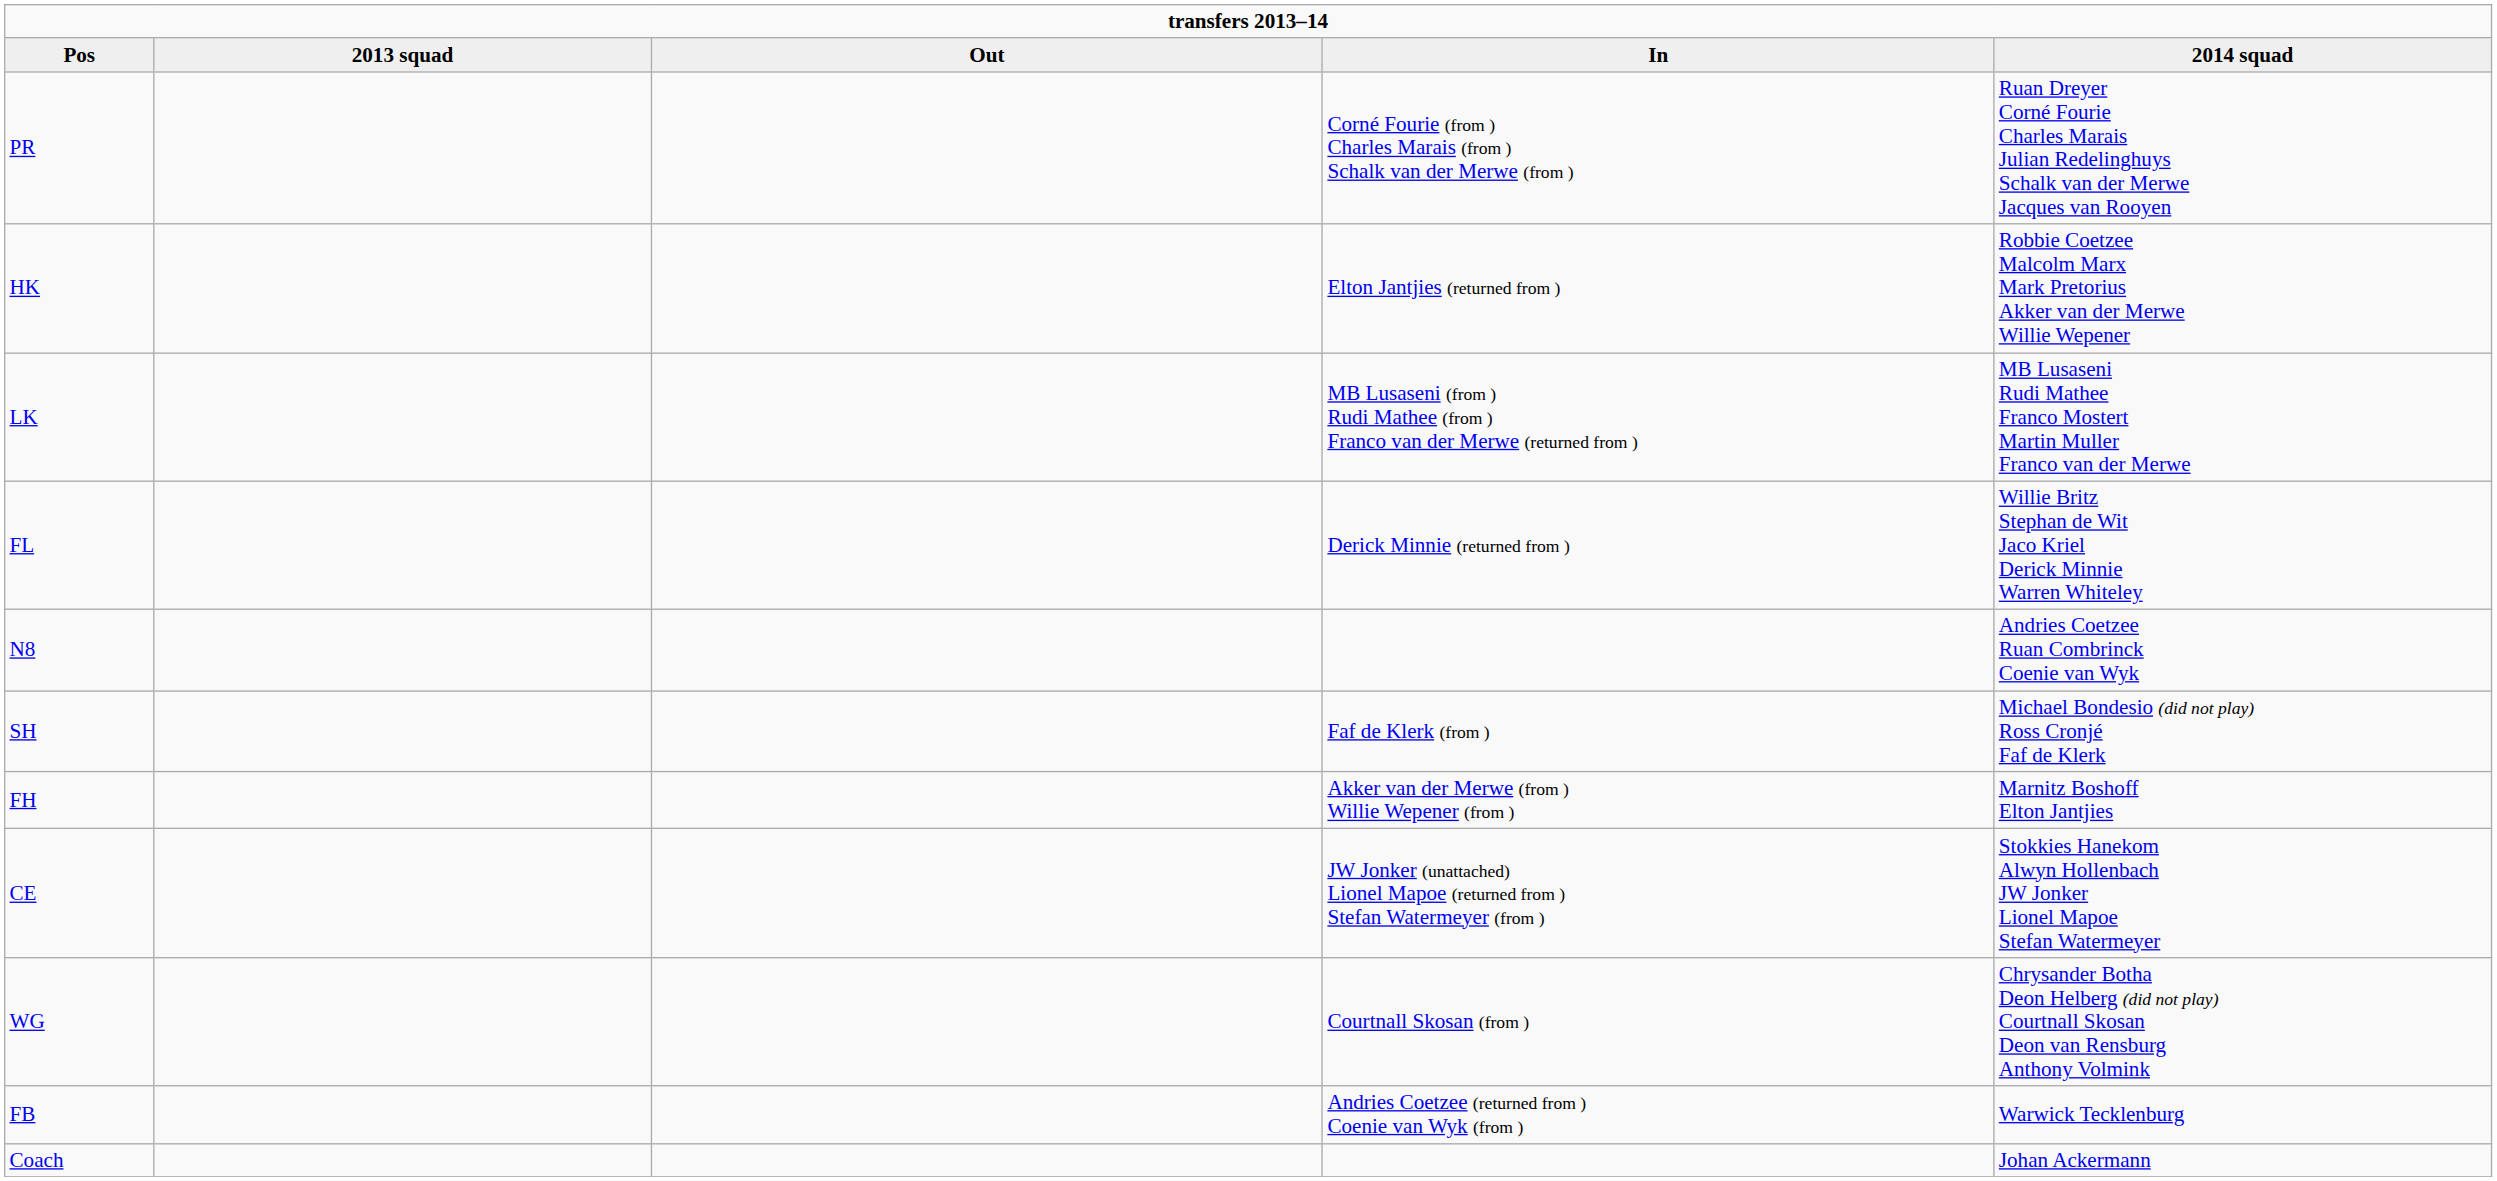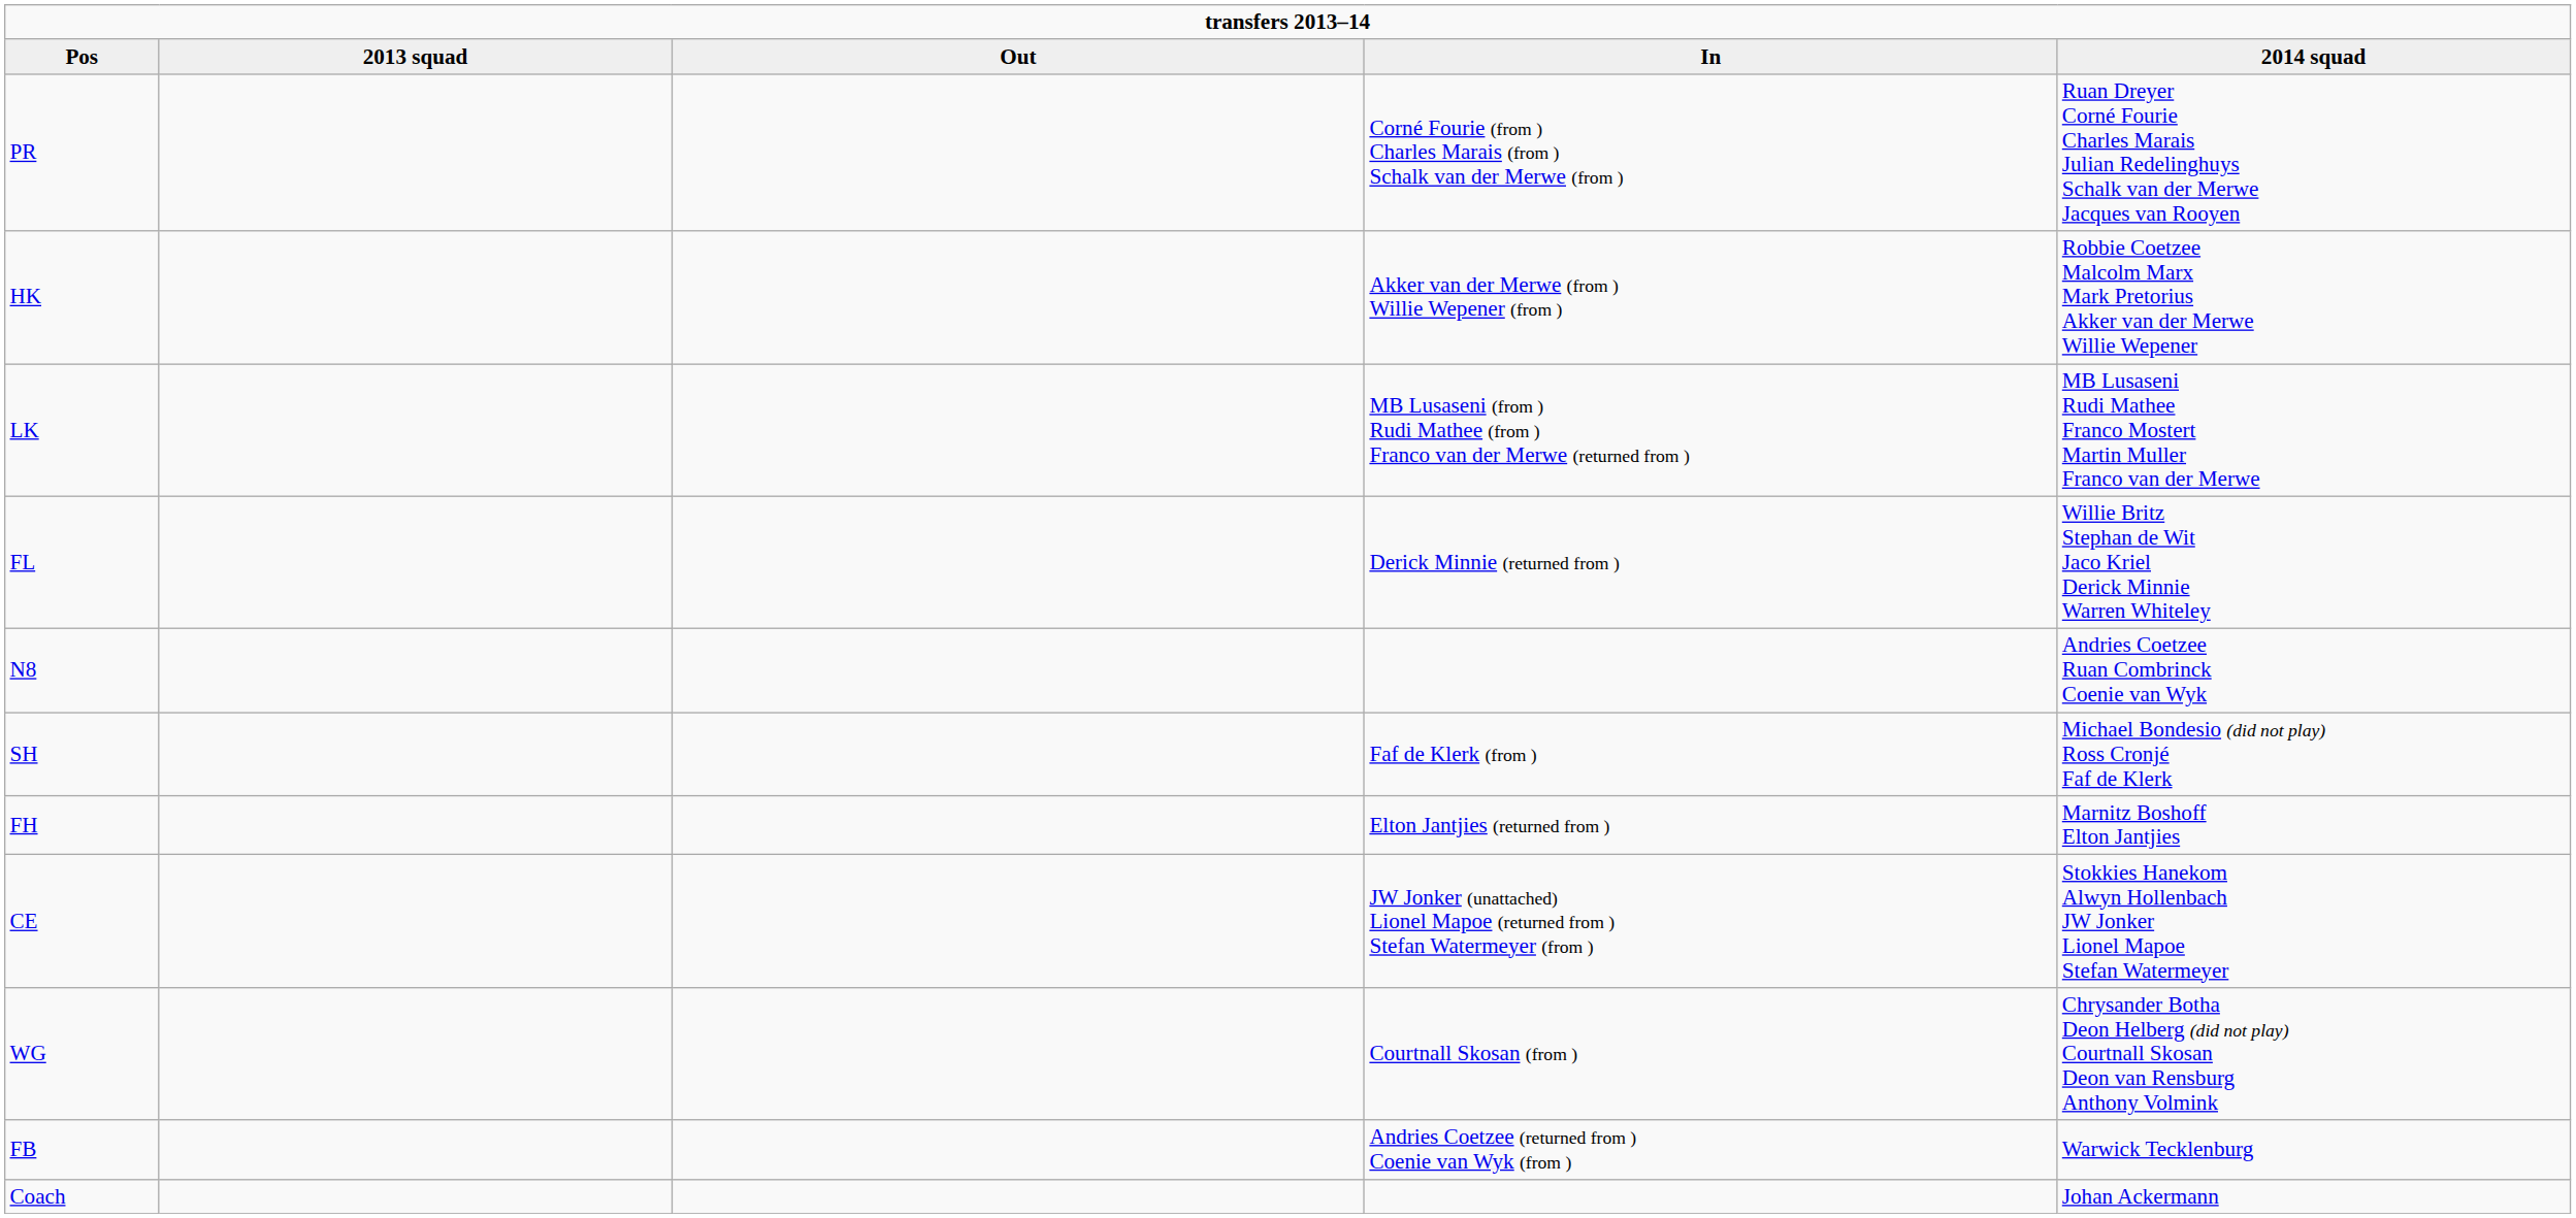 <table class="wikitable" style="text-align: left; width:95%">
 <tr>
 <td colspan="100%" style="text-align:center;"><strong> transfers 2013–14</strong></td>
 </tr>
 <tr>
 <th style="background:#efefef; width:6%;">Pos</th>
 <th style="background:#efefef; width:20%;">2013 squad</th>
 <th style="background:#efefef; width:27%;">Out</th>
 <th style="background:#efefef; width:27%;">In</th>
 <th style="background:#efefef; width:20%;">2014 squad</th>
 </tr>
 <tr>
 <td><a href='#'>PR</a></td>
 <td> </td>
 <td> </td>
 <td>  <a href='#'>Corné Fourie</a> <small>(from )</small><br> <a href='#'>Charles Marais</a> <small>(from )</small><br> <a href='#'>Schalk van der Merwe</a> <small>(from )</small></td>
 <td> <a href='#'>Ruan Dreyer</a><br><a href='#'>Corné Fourie</a><br><a href='#'>Charles Marais</a><br><a href='#'>Julian Redelinghuys</a><br><a href='#'>Schalk van der Merwe</a><br><a href='#'>Jacques van Rooyen</a></td>
 </tr>
 <tr>
 <td><a href='#'>HK</a></td>
 <td> </td>
 <td> </td>
-<td>  <a href='#'>Elton Jantjies</a> <small>(returned from )</small></td>
+<td>  <a href='#'>Akker van der Merwe</a> <small>(from )</small><br> <a href='#'>Willie Wepener</a> <small>(from )</small></td>
 <td> <a href='#'>Robbie Coetzee</a><br><a href='#'>Malcolm Marx</a><br><a href='#'>Mark Pretorius</a><br><a href='#'>Akker van der Merwe</a><br><a href='#'>Willie Wepener</a></td>
 </tr>
 <tr>
 <td><a href='#'>LK</a></td>
 <td> </td>
 <td> </td>
 <td>  <a href='#'>MB Lusaseni</a> <small>(from )</small><br> <a href='#'>Rudi Mathee</a> <small>(from )</small><br> <a href='#'>Franco van der Merwe</a> <small>(returned from )</small></td>
 <td> <a href='#'>MB Lusaseni</a><br><a href='#'>Rudi Mathee</a><br><a href='#'>Franco Mostert</a><br><a href='#'>Martin Muller</a><br><a href='#'>Franco van der Merwe</a></td>
 </tr>
 <tr>
 <td><a href='#'>FL</a></td>
 <td> </td>
 <td> </td>
 <td>  <a href='#'>Derick Minnie</a> <small>(returned from )</small></td>
 <td> <a href='#'>Willie Britz</a><br><a href='#'>Stephan de Wit</a><br><a href='#'>Jaco Kriel</a><br><a href='#'>Derick Minnie</a><br><a href='#'>Warren Whiteley</a></td>
 </tr>
 <tr>
 <td><a href='#'>N8</a></td>
 <td> </td>
 <td> </td>
 <td></td>
 <td> <a href='#'>Andries Coetzee</a><br><a href='#'>Ruan Combrinck</a><br><a href='#'>Coenie van Wyk</a></td>
 </tr>
 <tr>
 <td><a href='#'>SH</a></td>
 <td> </td>
 <td> </td>
 <td>  <a href='#'>Faf de Klerk</a> <small>(from )</small></td>
 <td> <a href='#'>Michael Bondesio</a> <small><em>(did not play)</em></small><br><a href='#'>Ross Cronjé</a><br><a href='#'>Faf de Klerk</a></td>
 </tr>
 <tr>
 <td><a href='#'>FH</a></td>
 <td> </td>
 <td> </td>
-<td>  <a href='#'>Akker van der Merwe</a> <small>(from )</small><br> <a href='#'>Willie Wepener</a> <small>(from )</small></td>
+<td>  <a href='#'>Elton Jantjies</a> <small>(returned from )</small></td>
 <td> <a href='#'>Marnitz Boshoff</a><br><a href='#'>Elton Jantjies</a></td>
 </tr>
 <tr>
 <td><a href='#'>CE</a></td>
 <td> </td>
 <td> </td>
 <td>  <a href='#'>JW Jonker</a> <small>(unattached)</small><br> <a href='#'>Lionel Mapoe</a> <small>(returned from )</small><br> <a href='#'>Stefan Watermeyer</a> <small>(from )</small></td>
 <td> <a href='#'>Stokkies Hanekom</a><br><a href='#'>Alwyn Hollenbach</a><br><a href='#'>JW Jonker</a><br><a href='#'>Lionel Mapoe</a><br><a href='#'>Stefan Watermeyer</a></td>
 </tr>
 <tr>
 <td><a href='#'>WG</a></td>
 <td> </td>
 <td> </td>
 <td>  <a href='#'>Courtnall Skosan</a> <small>(from )</small></td>
 <td> <a href='#'>Chrysander Botha</a><br><a href='#'>Deon Helberg</a> <small><em>(did not play)</em></small><br><a href='#'>Courtnall Skosan</a><br><a href='#'>Deon van Rensburg</a><br><a href='#'>Anthony Volmink</a></td>
 </tr>
 <tr>
 <td><a href='#'>FB</a></td>
 <td> </td>
 <td> </td>
 <td>  <a href='#'>Andries Coetzee</a> <small>(returned from )</small><br> <a href='#'>Coenie van Wyk</a> <small>(from )</small></td>
 <td> <a href='#'>Warwick Tecklenburg</a></td>
 </tr>
 <tr>
 <td><a href='#'>Coach</a></td>
 <td> </td>
 <td> </td>
 <td></td>
 <td> <a href='#'>Johan Ackermann</a></td>
 </tr>
 </table>
